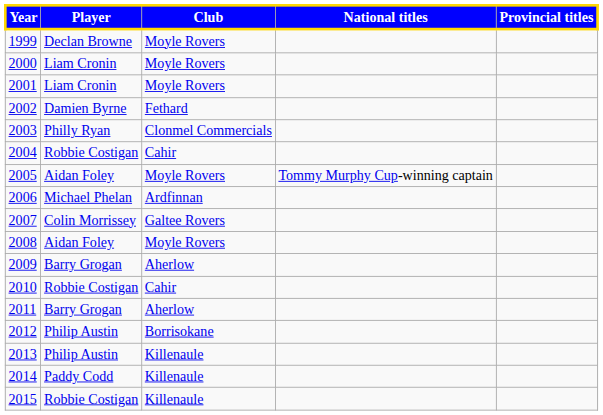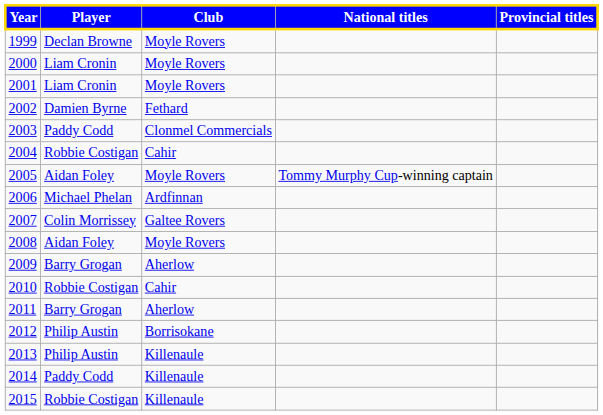 <table class="wikitable">
 <tr style="text-align:center;background:blue;color:white;border:3px solid gold;">
 <td><strong>Year</strong></td>
 <td><strong>Player</strong></td>
 <td><strong>Club</strong></td>
 <td><strong>National titles</strong></td>
 <td><strong>Provincial titles</strong></td>
 </tr>
 <tr>
 <td><a href='#'>1999</a></td>
 <td><a href='#'>Declan Browne</a></td>
 <td><a href='#'>Moyle Rovers</a></td>
 <td></td>
 <td></td>
 </tr>
 <tr>
 <td><a href='#'>2000</a></td>
 <td><a href='#'>Liam Cronin</a></td>
 <td><a href='#'>Moyle Rovers</a></td>
 <td></td>
 <td></td>
 </tr>
 <tr>
 <td><a href='#'>2001</a></td>
 <td><a href='#'>Liam Cronin</a></td>
 <td><a href='#'>Moyle Rovers</a></td>
 <td></td>
 <td></td>
 </tr>
 <tr>
 <td><a href='#'>2002</a></td>
 <td><a href='#'>Damien Byrne</a></td>
 <td><a href='#'>Fethard</a></td>
 <td></td>
 <td></td>
 </tr>
 <tr>
 <td><a href='#'>2003</a></td>
-<td><a href='#'>Philly Ryan</a></td>
+<td><a href='#'>Paddy Codd</a></td>
 <td><a href='#'>Clonmel Commercials</a></td>
 <td></td>
 <td></td>
 </tr>
 <tr>
 <td><a href='#'>2004</a></td>
 <td><a href='#'>Robbie Costigan</a></td>
 <td><a href='#'>Cahir</a></td>
 <td></td>
 <td></td>
 </tr>
 <tr>
 <td><a href='#'>2005</a></td>
 <td><a href='#'>Aidan Foley</a></td>
 <td><a href='#'>Moyle Rovers</a></td>
 <td><a href='#'>Tommy Murphy Cup</a>-winning captain</td>
 <td></td>
 </tr>
 <tr>
 <td><a href='#'>2006</a></td>
 <td><a href='#'>Michael Phelan</a></td>
 <td><a href='#'>Ardfinnan</a></td>
 <td></td>
 <td></td>
 </tr>
 <tr>
 <td><a href='#'>2007</a></td>
 <td><a href='#'>Colin Morrissey</a></td>
 <td><a href='#'>Galtee Rovers</a></td>
 <td></td>
 <td></td>
 </tr>
 <tr>
 <td><a href='#'>2008</a></td>
 <td><a href='#'>Aidan Foley</a></td>
 <td><a href='#'>Moyle Rovers</a></td>
 <td></td>
 <td></td>
 </tr>
 <tr>
 <td><a href='#'>2009</a></td>
 <td><a href='#'>Barry Grogan</a></td>
 <td><a href='#'>Aherlow</a></td>
 <td></td>
 <td></td>
 </tr>
 <tr>
 <td><a href='#'>2010</a></td>
 <td><a href='#'>Robbie Costigan</a></td>
 <td><a href='#'>Cahir</a></td>
 <td></td>
 <td></td>
 </tr>
 <tr>
 <td><a href='#'>2011</a></td>
 <td><a href='#'>Barry Grogan</a></td>
 <td><a href='#'>Aherlow</a></td>
 <td></td>
 <td></td>
 </tr>
 <tr>
 <td><a href='#'>2012</a></td>
 <td><a href='#'>Philip Austin</a></td>
 <td><a href='#'>Borrisokane</a></td>
 <td></td>
 <td></td>
 </tr>
 <tr>
 <td><a href='#'>2013</a></td>
 <td><a href='#'>Philip Austin</a></td>
 <td><a href='#'>Killenaule</a></td>
 <td></td>
 <td></td>
 </tr>
 <tr>
 <td><a href='#'>2014</a></td>
 <td><a href='#'>Paddy Codd</a></td>
 <td><a href='#'>Killenaule</a></td>
 <td></td>
 <td></td>
 </tr>
 <tr>
 <td><a href='#'>2015</a></td>
 <td><a href='#'>Robbie Costigan</a></td>
 <td><a href='#'>Killenaule</a></td>
 <td></td>
 <td></td>
 </tr>
 </table>
